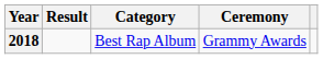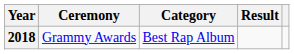 <table class="wikitable plainrowheaders" style="border:none; margin:0;">
 <tr>
 <th scope="col">Year</th>
+<th scope="col">Ceremony</th>
+<th scope="col">Category</th>
 <th scope="col">Result</th>
-<th scope="col">Category</th>
-<th scope="col">Ceremony</th>
 <th scope="col" class="unsortable"></th>
 </tr>
 <tr>
 <th scope="row">2018</th>
+<td><a href='#'>Grammy Awards</a></td>
+<td><a href='#'>Best Rap Album</a></td>
 <td></td>
-<td><a href='#'>Best Rap Album</a></td>
-<td><a href='#'>Grammy Awards</a></td>
 <td></td>
 </tr>
 </table>
